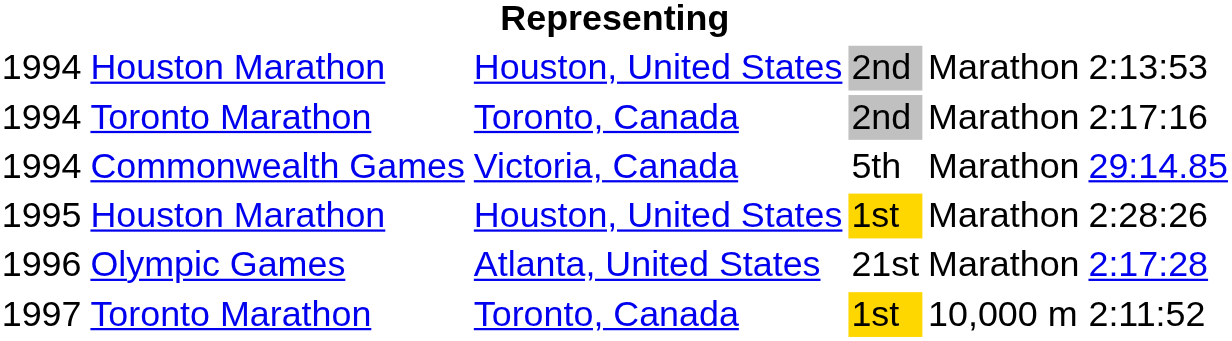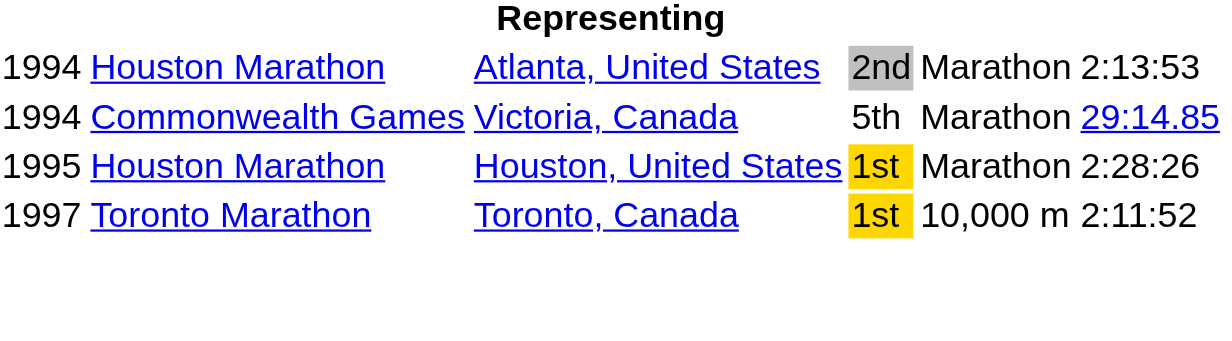 <table>
 <tr>
 <th colspan="6">Representing </th>
 </tr>
 <tr>
 <td>1994</td>
 <td><a href='#'>Houston Marathon</a></td>
-<td><a href='#'>Houston, United States</a></td>
+<td><a href='#'>Atlanta, United States</a></td>
 <td bgcolor="silver">2nd</td>
 <td>Marathon</td>
 <td>2:13:53</td>
-</tr>
-<tr>
-<td>1994</td>
-<td><a href='#'>Toronto Marathon</a></td>
-<td><a href='#'>Toronto, Canada</a></td>
-<td bgcolor="silver">2nd</td>
-<td>Marathon</td>
-<td>2:17:16</td>
 </tr>
 <tr>
 <td>1994</td>
 <td><a href='#'>Commonwealth Games</a></td>
 <td><a href='#'>Victoria, Canada</a></td>
 <td>5th</td>
 <td>Marathon</td>
 <td><a href='#'>29:14.85</a></td>
 </tr>
 <tr>
 <td>1995</td>
 <td><a href='#'>Houston Marathon</a></td>
 <td><a href='#'>Houston, United States</a></td>
 <td bgcolor="gold">1st</td>
 <td>Marathon</td>
 <td>2:28:26</td>
 </tr>
 <tr>
-<td>1996</td>
-<td><a href='#'>Olympic Games</a></td>
-<td><a href='#'>Atlanta, United States</a></td>
-<td>21st</td>
-<td>Marathon</td>
-<td><a href='#'>2:17:28</a></td>
-</tr>
-<tr>
 <td>1997</td>
 <td><a href='#'>Toronto Marathon</a></td>
 <td><a href='#'>Toronto, Canada</a></td>
 <td bgcolor="gold">1st</td>
 <td>10,000 m</td>
 <td>2:11:52</td>
 </tr>
 </table>
